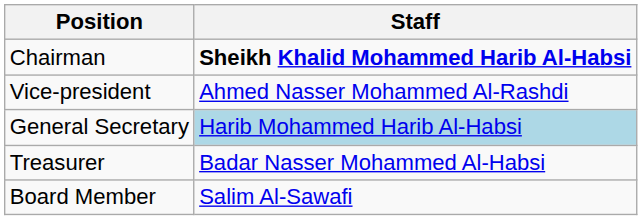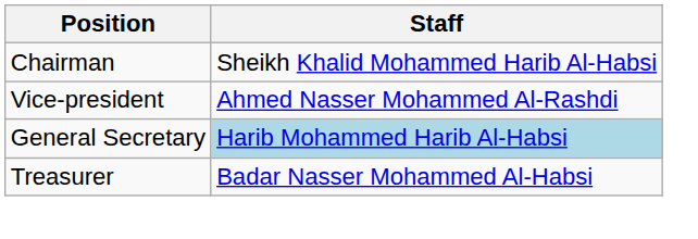 <table class=wikitable>
 <tr>
 <th>Position</th>
 <th>Staff</th>
 </tr>
 <tr>
 <td>Chairman</td>
-<td><strong>Sheikh <a href='#'>Khalid Mohammed Harib Al-Habsi</a></strong></td>
+<td>Sheikh <a href='#'>Khalid Mohammed Harib Al-Habsi</a></td>
 </tr>
 <tr>
 <td>Vice-president</td>
 <td><a href='#'>Ahmed Nasser Mohammed Al-Rashdi</a></td>
 </tr>
 <tr>
 <td>General Secretary</td>
 <td style="background: lightblue;"><a href='#'>Harib Mohammed Harib Al-Habsi</a></td>
 </tr>
 <tr>
 <td>Treasurer</td>
 <td><a href='#'>Badar Nasser Mohammed Al-Habsi</a></td>
 </tr>
-<tr>
-<td>Board Member</td>
-<td><a href='#'>Salim Al-Sawafi</a></td>
-</tr>
 </table>
